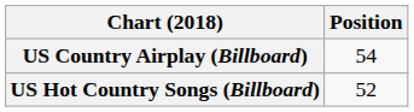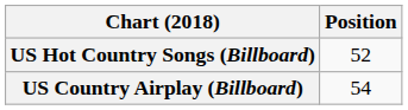 <table class="wikitable sortable plainrowheaders" style="text-align:center">
 <tr>
 <th scope="col">Chart (2018)</th>
 <th scope="col">Position</th>
 </tr>
 <tr>
+<th scope="row">US Hot Country Songs (<em>Billboard</em>)</th>
+<td>52</td>
+</tr>
+<tr>
 <th scope="row">US Country Airplay (<em>Billboard</em>)</th>
 <td>54</td>
 </tr>
-<tr>
-<th scope="row">US Hot Country Songs (<em>Billboard</em>)</th>
-<td>52</td>
-</tr>
 </table>
